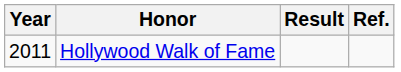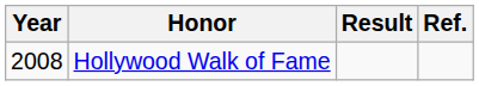 <table class="wikitable plainrowheaders">
 <tr>
 <th>Year</th>
 <th>Honor</th>
 <th>Result</th>
 <th>Ref.</th>
 </tr>
 <tr>
-<td>2011</td>
+<td>2008</td>
 <td><a href='#'>Hollywood Walk of Fame</a></td>
 <td></td>
 <td align="center"></td>
 </tr>
 </table>
